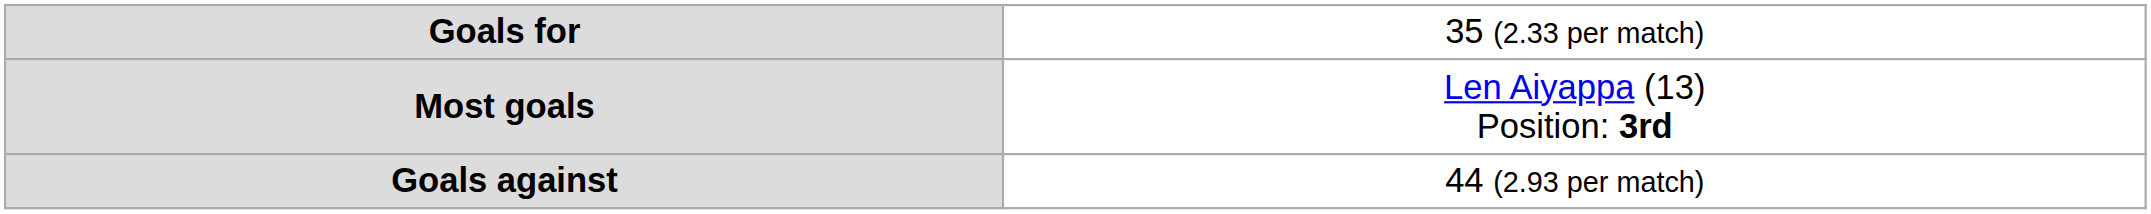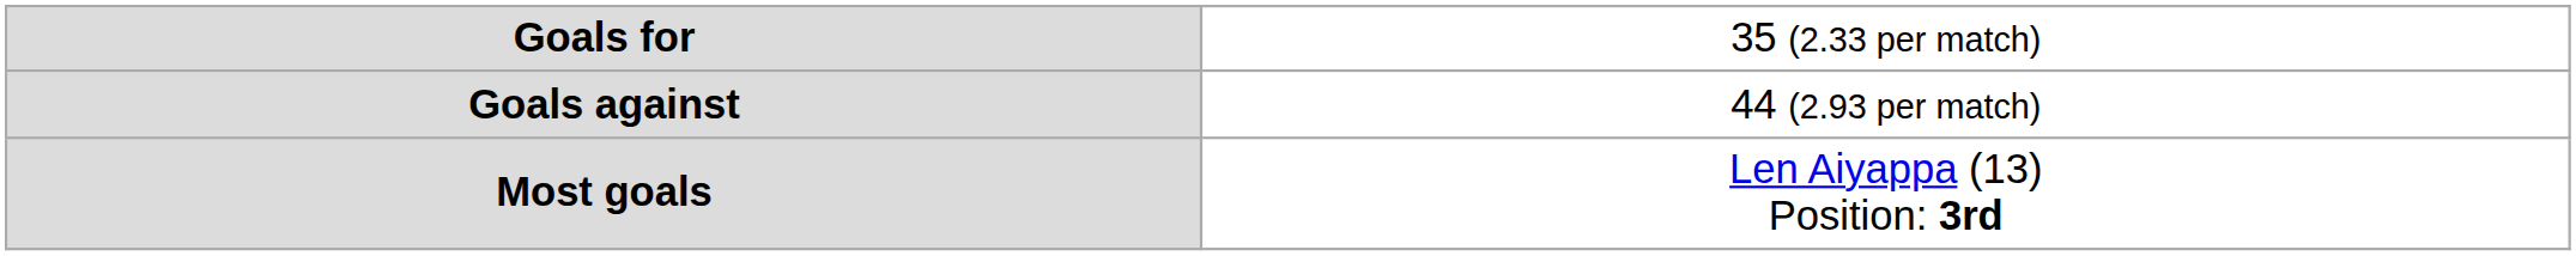 <table class="wikitable" style="width:50%;text-align:center">
 <tr>
 <td style="background:gainsboro;"><strong>Goals for</strong></td>
 <td style="background:white;">35 <small>(2.33 per match)</small></td>
 </tr>
 <tr>
+<td style="background:gainsboro;"><strong>Goals against</strong></td>
+<td style="background:white;">44 <small>(2.93 per match)</small></td>
+</tr>
+<tr>
 <td style="background:gainsboro;"><strong>Most goals</strong></td>
 <td style="background:white;"> <a href='#'>Len Aiyappa</a>  (13) <br> Position: <strong>3rd</strong></td>
 </tr>
-<tr>
-<td style="background:gainsboro;"><strong>Goals against</strong></td>
-<td style="background:white;">44 <small>(2.93 per match)</small></td>
-</tr>
 </table>
